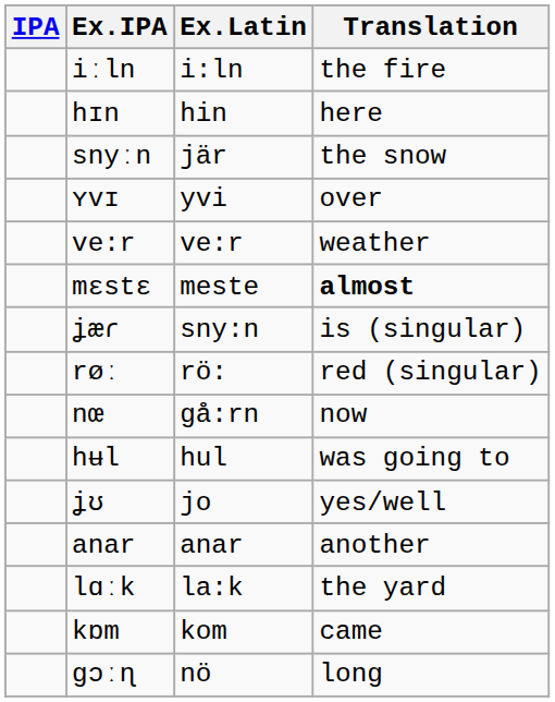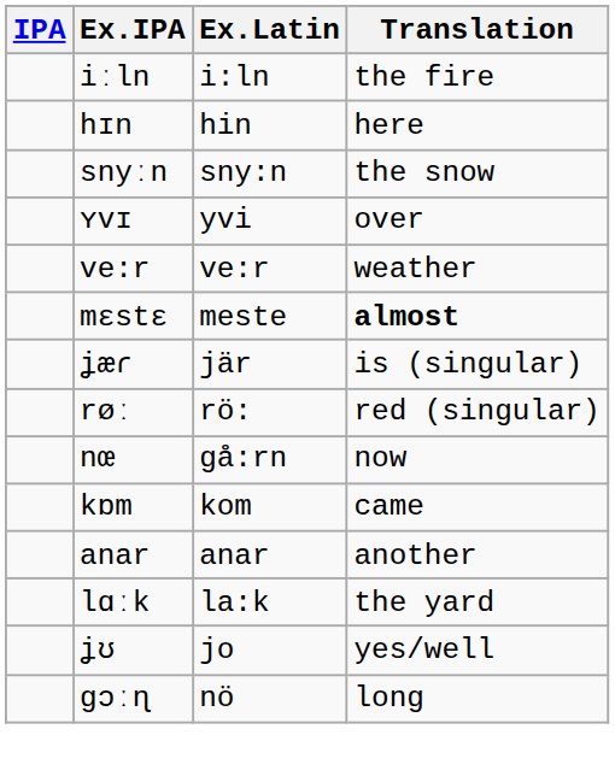 <table class="wikitable">
 <tr>
 <th><a href='#'>IPA</a></th>
 <th>Ex.IPA</th>
 <th>Ex.Latin</th>
 <th>Translation</th>
 </tr>
 <tr>
 <td></td>
 <td>iːln</td>
 <td>i:ln</td>
 <td>the fire</td>
 </tr>
 <tr>
 <td></td>
 <td>hɪn</td>
 <td>hin</td>
 <td>here</td>
 </tr>
 <tr>
 <td></td>
 <td>snyːn</td>
-<td>jär</td>
+<td>sny:n</td>
 <td>the snow</td>
 </tr>
 <tr>
 <td></td>
 <td>ʏvɪ</td>
 <td>yvi</td>
 <td>over</td>
 </tr>
 <tr>
 <td></td>
 <td>ve:r</td>
 <td>ve:r</td>
 <td>weather</td>
 </tr>
 <tr>
 <td></td>
 <td>mɛstɛ</td>
 <td>meste</td>
 <td><strong>almost</strong></td>
 </tr>
 <tr>
 <td></td>
 <td>ʝæɾ</td>
-<td>sny:n</td>
+<td>jär</td>
 <td>is (singular)</td>
 </tr>
 <tr>
 <td></td>
 <td>røː</td>
 <td>rö:</td>
 <td>red (singular)</td>
 </tr>
 <tr>
 <td></td>
 <td>nœ</td>
 <td>gå:rn</td>
 <td>now</td>
 </tr>
 <tr>
 <td></td>
-<td>hʉl</td>
-<td>hul</td>
-<td>was going to</td>
-</tr>
-<tr>
-<td></td>
-<td>ʝʊ</td>
-<td>jo</td>
-<td>yes/well</td>
+<td>kɒm</td>
+<td>kom</td>
+<td>came</td>
 </tr>
 <tr>
 <td></td>
 <td>anar</td>
 <td>anar</td>
 <td>another</td>
 </tr>
 <tr>
 <td></td>
 <td>lɑːk</td>
 <td>la:k</td>
 <td>the yard</td>
 </tr>
 <tr>
 <td></td>
-<td>kɒm</td>
-<td>kom</td>
-<td>came</td>
+<td>ʝʊ</td>
+<td>jo</td>
+<td>yes/well</td>
 </tr>
 <tr>
 <td></td>
 <td>gɔːɳ</td>
 <td>nö</td>
 <td>long</td>
 </tr>
 </table>
